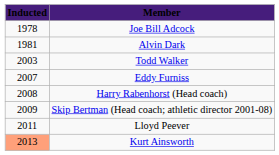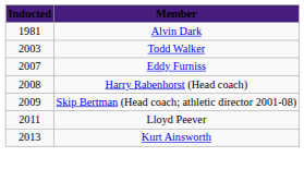 <table style="margin: 1em auto 1em auto" class="wikitable sortable">
 <tr>
 <th style="background:#461d7c; text-align:center;"><span>Inducted</span></th>
 <th style="background:#461d7c; text-align:center;"><span>Member</span></th>
-</tr>
-<tr style="text-align:center;">
-<td>1978</td>
-<td><a href='#'>Joe Bill Adcock</a></td>
 </tr>
 <tr style="text-align:center;">
 <td>1981</td>
 <td><a href='#'>Alvin Dark</a></td>
 </tr>
 <tr style="text-align:center;">
 <td>2003</td>
 <td><a href='#'>Todd Walker</a></td>
 </tr>
 <tr style="text-align:center;">
 <td>2007</td>
 <td><a href='#'>Eddy Furniss</a></td>
 </tr>
 <tr style="text-align:center;">
 <td>2008</td>
 <td><a href='#'>Harry Rabenhorst</a> (Head coach)</td>
 </tr>
 <tr style="text-align:center;">
 <td>2009</td>
 <td><a href='#'>Skip Bertman</a> (Head coach; athletic director 2001-08)</td>
 </tr>
 <tr style="text-align:center;">
 <td>2011</td>
 <td>Lloyd Peever</td>
 </tr>
 <tr style="text-align:center;">
-<td style="background: lightsalmon;">2013</td>
+<td>2013</td>
 <td><a href='#'>Kurt Ainsworth</a></td>
 </tr>
 </table>
